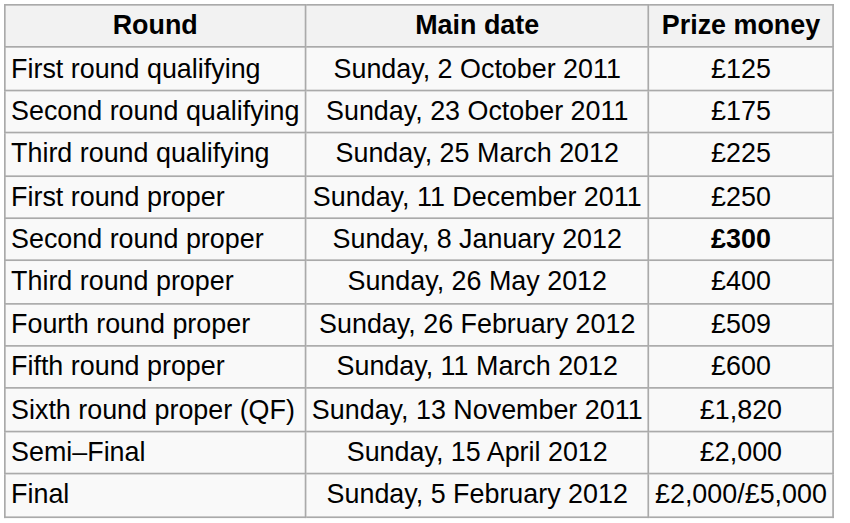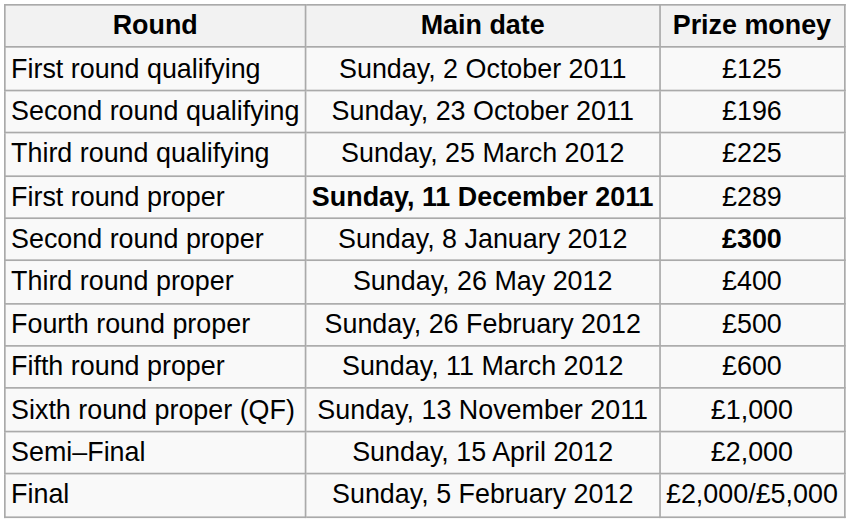 <table class="wikitable">
 <tr>
 <th>Round</th>
 <th>Main date</th>
 <th>Prize money</th>
 </tr>
 <tr>
 <td>First round qualifying</td>
 <td style="text-align:center;">Sunday, 2 October 2011</td>
 <td style="text-align:center;">£125</td>
 </tr>
 <tr>
 <td>Second round qualifying</td>
 <td style="text-align:center;">Sunday, 23 October 2011</td>
-<td style="text-align:center;">£175</td>
+<td style="text-align:center;">£196</td>
 </tr>
 <tr>
 <td>Third round qualifying</td>
 <td style="text-align:center;">Sunday, 25 March 2012</td>
 <td style="text-align:center;">£225</td>
 </tr>
 <tr>
 <td>First round proper</td>
-<td style="text-align:center;">Sunday, 11 December 2011</td>
-<td style="text-align:center;">£250</td>
+<td style="text-align:center;"><strong>Sunday, 11 December 2011</strong></td>
+<td style="text-align:center;">£289</td>
 </tr>
 <tr>
 <td>Second round proper</td>
 <td style="text-align:center;">Sunday, 8 January 2012</td>
 <td style="text-align:center;"><strong>£300</strong></td>
 </tr>
 <tr>
 <td>Third round proper</td>
 <td style="text-align:center;">Sunday, 26 May 2012</td>
 <td style="text-align:center;">£400</td>
 </tr>
 <tr>
 <td>Fourth round proper</td>
 <td style="text-align:center;">Sunday, 26 February 2012</td>
-<td style="text-align:center;">£509</td>
+<td style="text-align:center;">£500</td>
 </tr>
 <tr>
 <td>Fifth round proper</td>
 <td style="text-align:center;">Sunday, 11 March 2012</td>
 <td style="text-align:center;">£600</td>
 </tr>
 <tr>
 <td>Sixth round proper (QF)</td>
 <td style="text-align:center;">Sunday, 13 November 2011</td>
-<td style="text-align:center;">£1,820</td>
+<td style="text-align:center;">£1,000</td>
 </tr>
 <tr>
 <td>Semi–Final</td>
 <td style="text-align:center;">Sunday, 15 April 2012</td>
 <td style="text-align:center;">£2,000</td>
 </tr>
 <tr>
 <td>Final</td>
 <td style="text-align:center;">Sunday, 5 February 2012</td>
 <td style="text-align:center;">£2,000/£5,000</td>
 </tr>
 </table>
